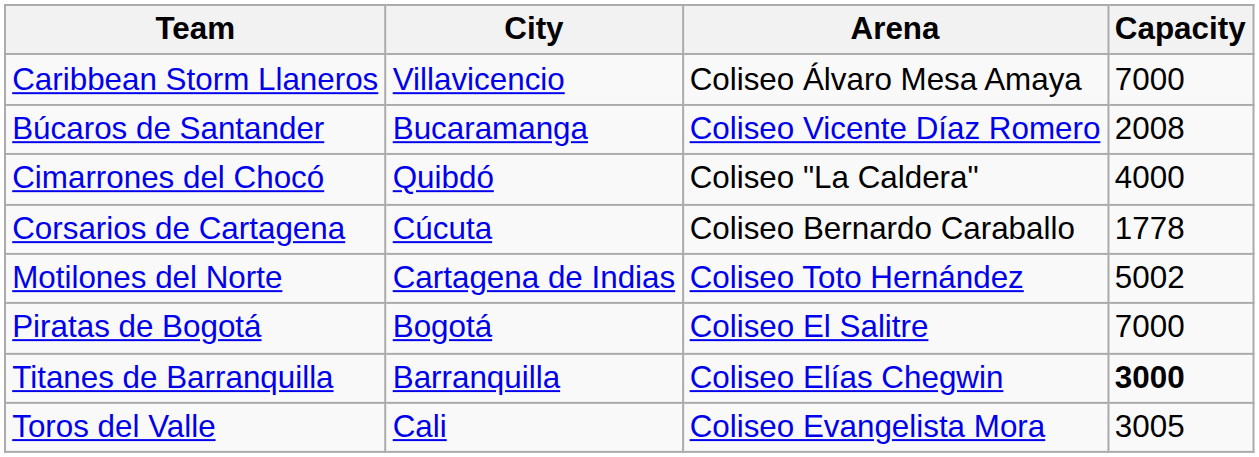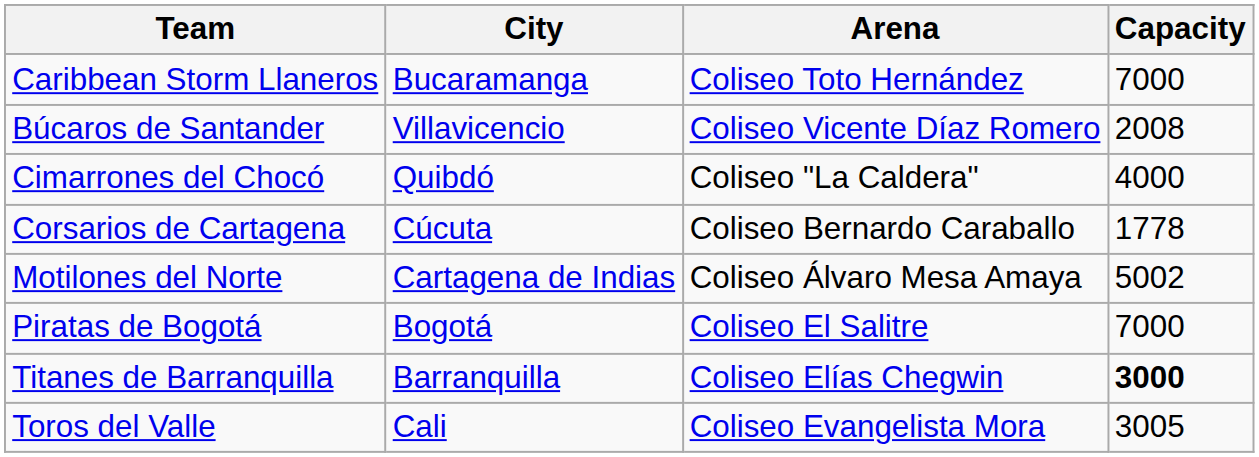 <table class="wikitable sortable">
 <tr>
 <th>Team</th>
 <th>City</th>
 <th>Arena</th>
 <th>Capacity</th>
 </tr>
 <tr>
 <td><a href='#'>Caribbean Storm Llaneros</a></td>
-<td><a href='#'>Villavicencio</a></td>
-<td>Coliseo Álvaro Mesa Amaya</td>
+<td><a href='#'>Bucaramanga</a></td>
+<td><a href='#'>Coliseo Toto Hernández</a></td>
 <td>7000</td>
 </tr>
 <tr>
 <td><a href='#'>Búcaros de Santander</a></td>
-<td><a href='#'>Bucaramanga</a></td>
+<td><a href='#'>Villavicencio</a></td>
 <td><a href='#'>Coliseo Vicente Díaz Romero</a></td>
 <td>2008</td>
 </tr>
 <tr>
 <td><a href='#'>Cimarrones del Chocó</a></td>
 <td><a href='#'>Quibdó</a></td>
 <td>Coliseo "La Caldera"</td>
 <td>4000</td>
 </tr>
 <tr>
 <td><a href='#'>Corsarios de Cartagena</a></td>
 <td><a href='#'>Cúcuta</a></td>
 <td>Coliseo Bernardo Caraballo</td>
 <td>1778</td>
 </tr>
 <tr>
 <td><a href='#'>Motilones del Norte</a></td>
 <td><a href='#'>Cartagena de Indias</a></td>
-<td><a href='#'>Coliseo Toto Hernández</a></td>
+<td>Coliseo Álvaro Mesa Amaya</td>
 <td>5002</td>
 </tr>
 <tr>
 <td><a href='#'>Piratas de Bogotá</a></td>
 <td><a href='#'>Bogotá</a></td>
 <td><a href='#'>Coliseo El Salitre</a></td>
 <td>7000</td>
 </tr>
 <tr>
 <td><a href='#'>Titanes de Barranquilla</a></td>
 <td><a href='#'>Barranquilla</a></td>
 <td><a href='#'>Coliseo Elías Chegwin</a></td>
 <td><strong>3000</strong></td>
 </tr>
 <tr>
 <td><a href='#'>Toros del Valle</a></td>
 <td><a href='#'>Cali</a></td>
 <td><a href='#'>Coliseo Evangelista Mora</a></td>
 <td>3005</td>
 </tr>
 </table>
